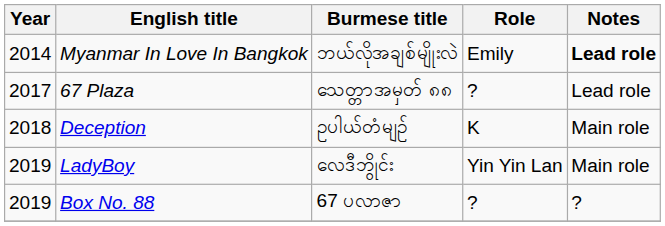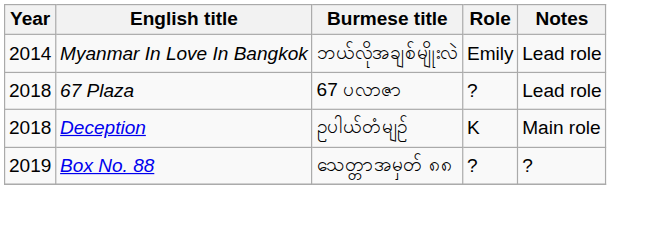 <table class="wikitable sortable">
 <tr>
 <th>Year</th>
 <th>English title</th>
 <th>Burmese title</th>
 <th>Role</th>
 <th>Notes</th>
 </tr>
 <tr>
 <td rowspan=1>2014</td>
 <td><em>Myanmar In Love In Bangkok</em></td>
 <td>ဘယ်လိုအချစ်မျိုးလဲ</td>
 <td>Emily</td>
-<td><strong>Lead role</strong></td>
+<td>Lead role</td>
 </tr>
 <tr>
-<td rowspan=1>2017</td>
+<td rowspan=1>2018</td>
 <td><em>67 Plaza</em></td>
-<td>သေတ္တာအမှတ် ၈၈</td>
+<td>67 ပလာဇာ</td>
 <td>?</td>
 <td>Lead role</td>
 </tr>
 <tr>
 <td rowspan=1>2018</td>
 <td><em><a href='#'>Deception</a></em></td>
 <td>ဥပါယ်တံမျဉ်</td>
 <td>K</td>
 <td>Main role</td>
 </tr>
 <tr>
 <td>2019</td>
-<td><em><a href='#'>LadyBoy</a></em></td>
-<td>လေဒီဘွိုင်း</td>
-<td>Yin Yin Lan</td>
-<td>Main role</td>
-</tr>
-<tr>
-<td>2019</td>
 <td><em><a href='#'>Box No. 88</a></em></td>
-<td>67 ပလာဇာ</td>
+<td>သေတ္တာအမှတ် ၈၈</td>
 <td>?</td>
 <td>?</td>
 </tr>
 <tr>
 </tr>
 </table>
